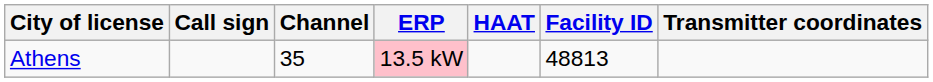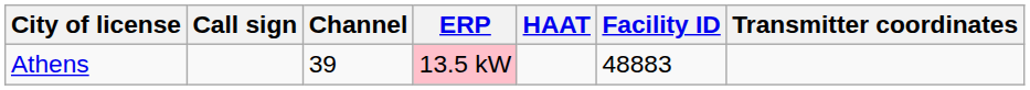 <table class="wikitable">
 <tr>
 <th scope = "col">City of license</th>
 <th scope = "col">Call sign</th>
 <th scope = "col">Channel</th>
 <th scope = "col"><a href='#'>ERP</a></th>
 <th scope = "col"><a href='#'>HAAT</a></th>
 <th scope = "col"><a href='#'>Facility ID</a></th>
 <th scope = "col">Transmitter coordinates</th>
 </tr>
 <tr>
 <td><a href='#'>Athens</a></td>
 <td><strong></strong></td>
-<td>35</td>
+<td>39</td>
 <td style="background: pink;">13.5 kW</td>
 <td></td>
-<td>48813</td>
+<td>48883</td>
 <td></td>
 </tr>
 </table>
